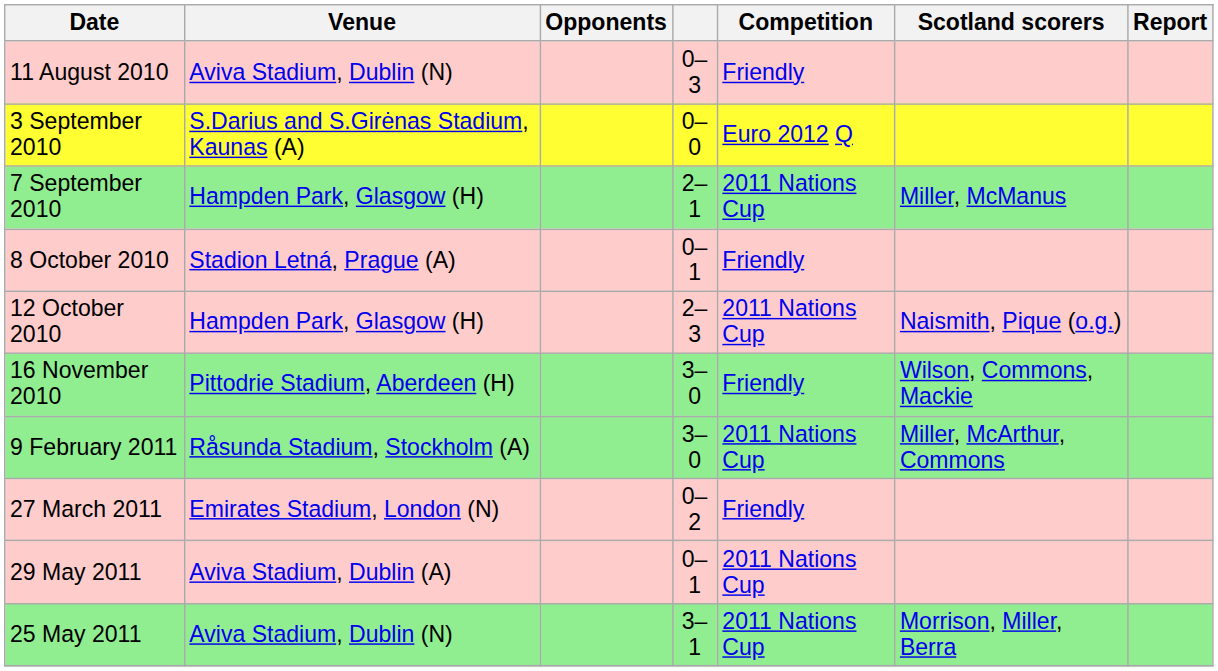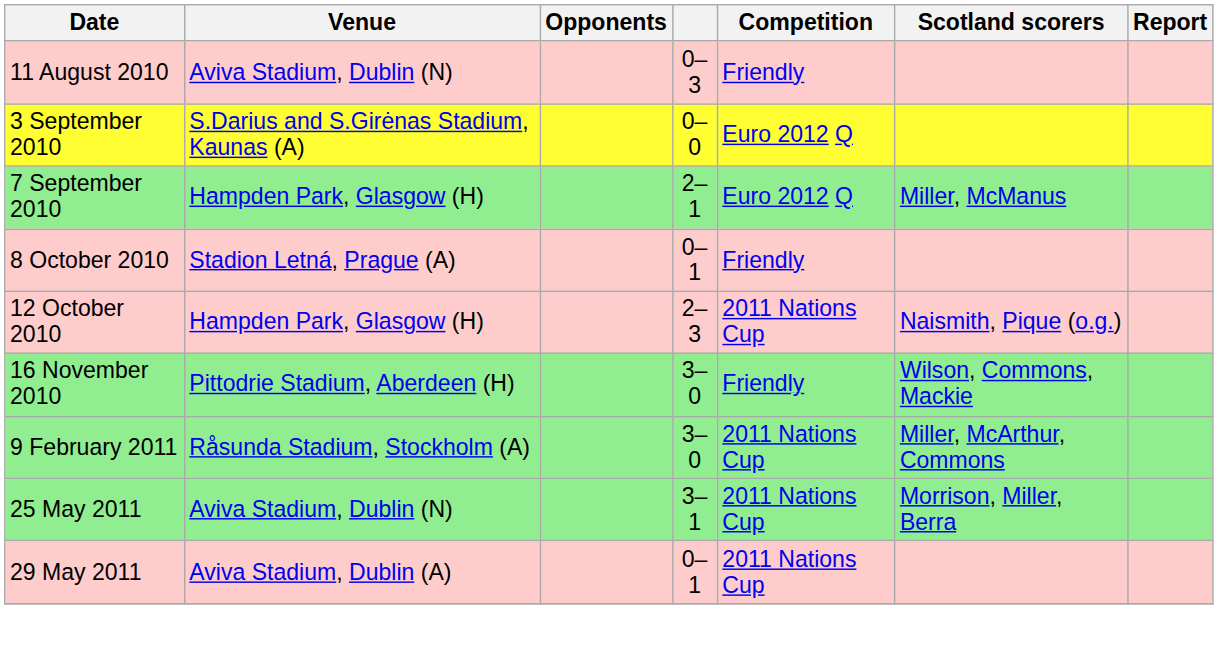 <table class="wikitable" width=95%>
 <tr>
 <th>Date</th>
 <th>Venue</th>
 <th>Opponents</th>
 <th></th>
 <th>Competition</th>
 <th>Scotland scorers</th>
 <th>Report</th>
 </tr>
 <tr bgcolor=#FFCCCC>
 <td>11 August 2010</td>
 <td><a href='#'>Aviva Stadium</a>, <a href='#'>Dublin</a> (N)</td>
 <td></td>
 <td align=center>0–3</td>
 <td><a href='#'>Friendly</a></td>
 <td></td>
 <td></td>
 </tr>
 <tr bgcolor=#FEFE33>
 <td>3 September 2010</td>
 <td><a href='#'>S.Darius and S.Girėnas Stadium</a>, <a href='#'>Kaunas</a> (A)</td>
 <td></td>
 <td align=center>0–0</td>
 <td><a href='#'>Euro 2012</a> <a href='#'>Q</a></td>
 <td></td>
 <td></td>
 </tr>
 <tr bgcolor=lightgreen>
 <td>7 September 2010</td>
 <td><a href='#'>Hampden Park</a>, <a href='#'>Glasgow</a> (H)</td>
 <td></td>
 <td align=center>2–1</td>
-<td><a href='#'>2011 Nations Cup</a></td>
+<td><a href='#'>Euro 2012</a> <a href='#'>Q</a></td>
 <td><a href='#'>Miller</a>, <a href='#'>McManus</a></td>
 <td></td>
 </tr>
 <tr bgcolor=#FFCCCC>
 <td>8 October 2010</td>
 <td><a href='#'>Stadion Letná</a>, <a href='#'>Prague</a> (A)</td>
 <td></td>
 <td align=center>0–1</td>
 <td><a href='#'>Friendly</a></td>
 <td></td>
 <td></td>
 </tr>
 <tr bgcolor=#FFCCCC>
 <td>12 October 2010</td>
 <td><a href='#'>Hampden Park</a>, <a href='#'>Glasgow</a> (H)</td>
 <td></td>
 <td align=center>2–3</td>
 <td><a href='#'>2011 Nations Cup</a></td>
 <td><a href='#'>Naismith</a>, <a href='#'>Pique</a> (<a href='#'>o.g.</a>)</td>
 <td></td>
 </tr>
 <tr bgcolor=lightgreen>
 <td>16 November 2010</td>
 <td><a href='#'>Pittodrie Stadium</a>, <a href='#'>Aberdeen</a> (H)</td>
 <td></td>
 <td align=center>3–0</td>
 <td><a href='#'>Friendly</a></td>
 <td><a href='#'>Wilson</a>, <a href='#'>Commons</a>, <a href='#'>Mackie</a></td>
 <td></td>
 </tr>
 <tr bgcolor=lightgreen>
 <td>9 February 2011</td>
 <td><a href='#'>Råsunda Stadium</a>, <a href='#'>Stockholm</a> (A)</td>
 <td></td>
 <td align=center>3–0</td>
 <td><a href='#'>2011 Nations Cup</a></td>
 <td><a href='#'>Miller</a>, <a href='#'>McArthur</a>, <a href='#'>Commons</a></td>
 <td></td>
 </tr>
-<tr bgcolor=#FFCCCC>
-<td>27 March 2011</td>
-<td><a href='#'>Emirates Stadium</a>, <a href='#'>London</a> (N)</td>
+<tr bgcolor=lightgreen>
+<td>25 May 2011</td>
+<td><a href='#'>Aviva Stadium</a>, <a href='#'>Dublin</a> (N)</td>
 <td></td>
-<td align=center>0–2</td>
-<td><a href='#'>Friendly</a></td>
-<td></td>
+<td align=center>3–1</td>
+<td><a href='#'>2011 Nations Cup</a></td>
+<td><a href='#'>Morrison</a>, <a href='#'>Miller</a>, <a href='#'>Berra</a></td>
 <td></td>
 </tr>
 <tr bgcolor=#FFCCCC>
 <td>29 May 2011</td>
 <td><a href='#'>Aviva Stadium</a>, <a href='#'>Dublin</a> (A)</td>
 <td></td>
 <td align=center>0–1</td>
 <td><a href='#'>2011 Nations Cup</a></td>
 <td></td>
 <td></td>
 </tr>
-<tr bgcolor=lightgreen>
-<td>25 May 2011</td>
-<td><a href='#'>Aviva Stadium</a>, <a href='#'>Dublin</a> (N)</td>
-<td></td>
-<td align=center>3–1</td>
-<td><a href='#'>2011 Nations Cup</a></td>
-<td><a href='#'>Morrison</a>, <a href='#'>Miller</a>, <a href='#'>Berra</a></td>
-<td></td>
-</tr>
 <tr>
 </tr>
 </table>
